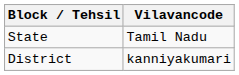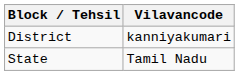 <table class="wikitable">
 <tr>
 <th>Block / Tehsil</th>
 <th>Vilavancode</th>
 </tr>
 <tr>
+<td>District</td>
+<td>kanniyakumari</td>
+</tr>
+<tr>
 <td>State</td>
 <td>Tamil Nadu</td>
 </tr>
-<tr>
-<td>District</td>
-<td>kanniyakumari</td>
-</tr>
 </table>
